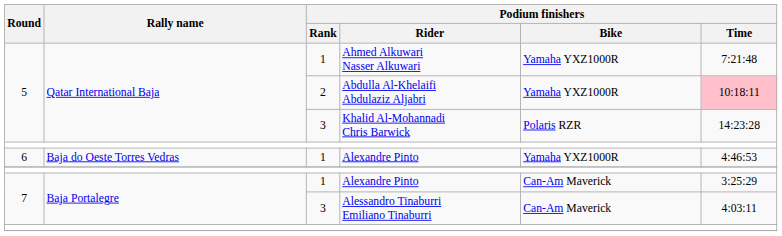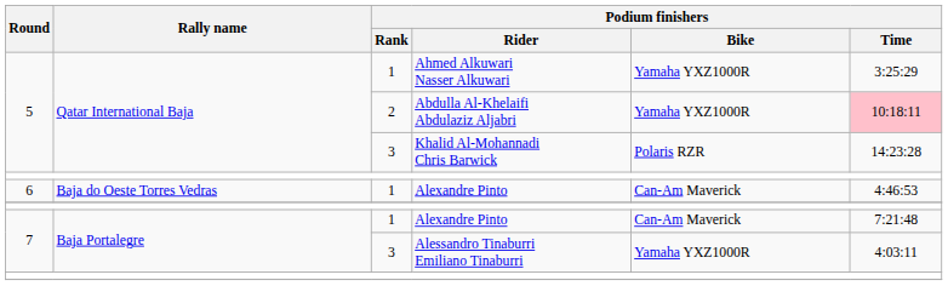 <table class="wikitable" style="font-size:85%;">
 <tr>
 <th rowspan=2>Round</th>
 <th style="width:22em" rowspan=2>Rally name</th>
 <th colspan=4>Podium finishers</th>
 </tr>
 <tr>
 <th>Rank</th>
 <th style="width:15em">Rider</th>
 <th style="width:15em">Bike</th>
 <th style="width:6em">Time</th>
 </tr>
 <tr>
 <td rowspan=3 align=center>5</td>
 <td rowspan=3> <a href='#'>Qatar International Baja</a></td>
 <td align=center>1</td>
 <td> <a href='#'>Ahmed Alkuwari</a><br> <a href='#'>Nasser Alkuwari</a></td>
 <td><a href='#'>Yamaha</a> YXZ1000R</td>
-<td align=center>7:21:48</td>
+<td align=center>3:25:29</td>
 </tr>
 <tr>
 <td align=center>2</td>
 <td> <a href='#'>Abdulla Al-Khelaifi</a><br> <a href='#'>Abdulaziz Aljabri</a></td>
 <td><a href='#'>Yamaha</a> YXZ1000R</td>
 <td align=center style="background: pink;">10:18:11</td>
 </tr>
 <tr>
 <td align=center>3</td>
 <td> <a href='#'>Khalid Al-Mohannadi</a><br> <a href='#'>Chris Barwick</a></td>
 <td><a href='#'>Polaris</a> RZR</td>
 <td align=center>14:23:28</td>
 </tr>
 <tr style="background:white;">
 <td colspan="6"></td>
 </tr>
 <tr>
 <td align=center>6</td>
 <td> <a href='#'>Baja do Oeste Torres Vedras</a></td>
 <td align=center>1</td>
 <td> <a href='#'>Alexandre Pinto</a></td>
-<td><a href='#'>Yamaha</a> YXZ1000R</td>
+<td><a href='#'>Can-Am</a> Maverick</td>
 <td align=center>4:46:53</td>
 </tr>
 <tr>
 </tr>
 <tr style="background:white;">
 <td colspan="6"></td>
 </tr>
 <tr>
 <td rowspan=2 align=center>7</td>
 <td rowspan=2> <a href='#'>Baja Portalegre</a></td>
 <td align=center>1</td>
 <td> <a href='#'>Alexandre Pinto</a></td>
 <td><a href='#'>Can-Am</a> Maverick</td>
-<td align=center>3:25:29</td>
+<td align=center>7:21:48</td>
 </tr>
 <tr>
 <td align=center>3</td>
 <td> <a href='#'>Alessandro Tinaburri</a><br> <a href='#'>Emiliano Tinaburri</a></td>
-<td><a href='#'>Can-Am</a> Maverick</td>
+<td><a href='#'>Yamaha</a> YXZ1000R</td>
 <td align=center>4:03:11</td>
 </tr>
 <tr style="background:white;">
 <td colspan="6"></td>
 </tr>
 <tr>
 </tr>
 </table>
